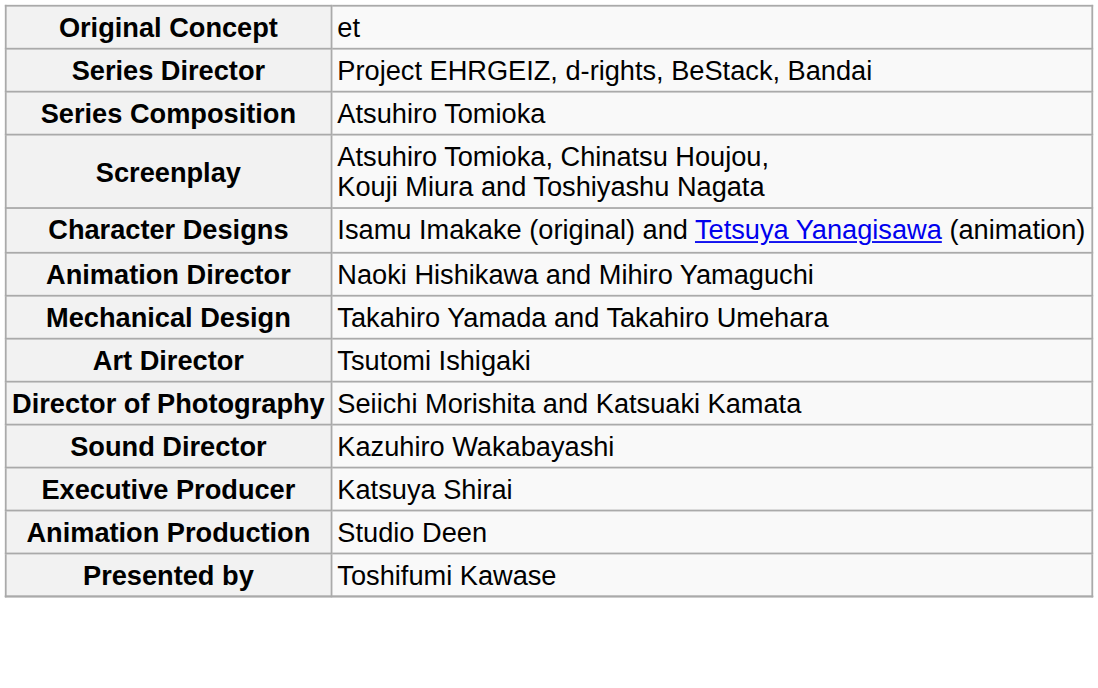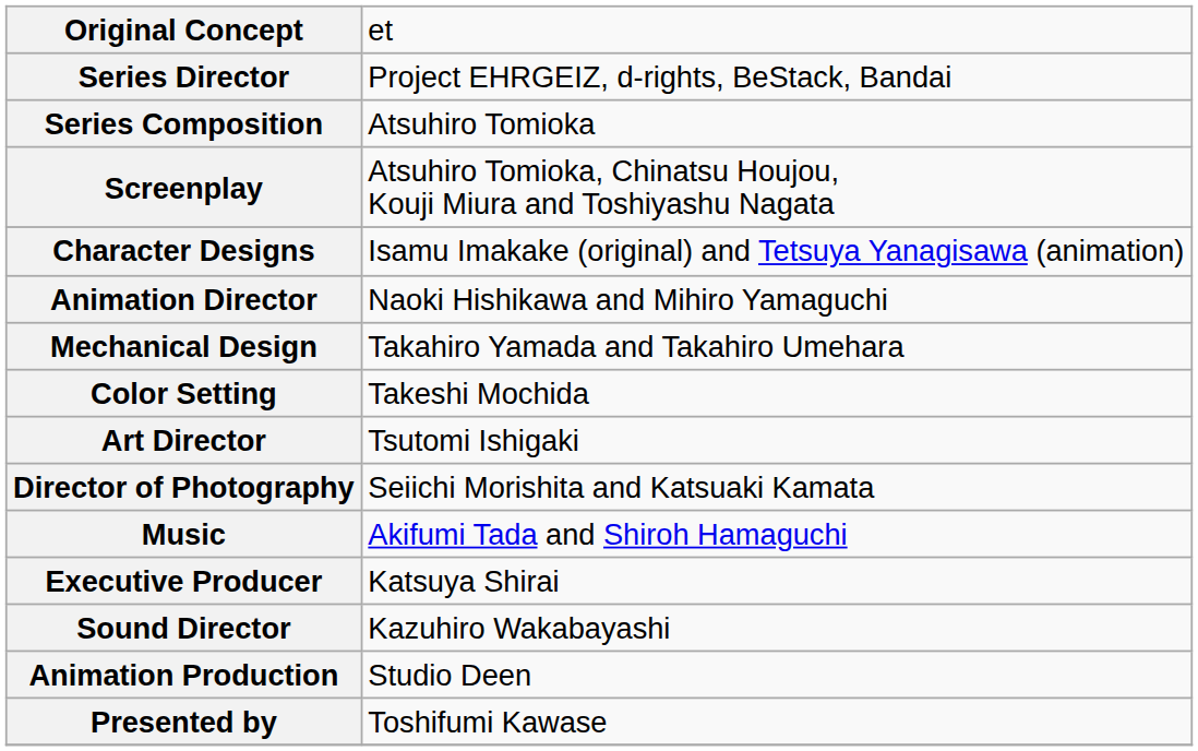 <table class="wikitable" style="float: left; margin-left: 15px; font-size: 95%;">
 <tr>
 <th>Original Concept</th>
 <td>et</td>
 </tr>
 <tr>
 <th>Series Director</th>
 <td>Project EHRGEIZ, d-rights, BeStack, Bandai</td>
 </tr>
 <tr>
 <th>Series Composition</th>
 <td>Atsuhiro Tomioka</td>
 </tr>
 <tr>
 <th>Screenplay</th>
 <td>Atsuhiro Tomioka, Chinatsu Houjou,<br>Kouji Miura and Toshiyashu Nagata</td>
 </tr>
 <tr>
 <th>Character Designs</th>
 <td>Isamu Imakake (original) and <a href='#'>Tetsuya Yanagisawa</a> (animation)</td>
 </tr>
 <tr>
 <th>Animation Director</th>
 <td>Naoki Hishikawa and Mihiro Yamaguchi</td>
 </tr>
 <tr>
 <th>Mechanical Design</th>
 <td>Takahiro Yamada and Takahiro Umehara</td>
 </tr>
 <tr>
+<th>Color Setting</th>
+<td>Takeshi Mochida</td>
+</tr>
+<tr>
 <th>Art Director</th>
 <td>Tsutomi Ishigaki</td>
 </tr>
 <tr>
 <th>Director of Photography</th>
 <td>Seiichi Morishita and Katsuaki Kamata</td>
 </tr>
 <tr>
-<th>Sound Director</th>
-<td>Kazuhiro Wakabayashi</td>
+<th>Music</th>
+<td><a href='#'>Akifumi Tada</a> and <a href='#'>Shiroh Hamaguchi</a></td>
 </tr>
 <tr>
 <th>Executive Producer</th>
 <td>Katsuya Shirai</td>
+</tr>
+<tr>
+<th>Sound Director</th>
+<td>Kazuhiro Wakabayashi</td>
 </tr>
 <tr>
 <th>Animation Production</th>
 <td>Studio Deen</td>
 </tr>
 <tr>
 <th>Presented by</th>
 <td>Toshifumi Kawase</td>
 </tr>
 <tr>
 </tr>
 </table>
